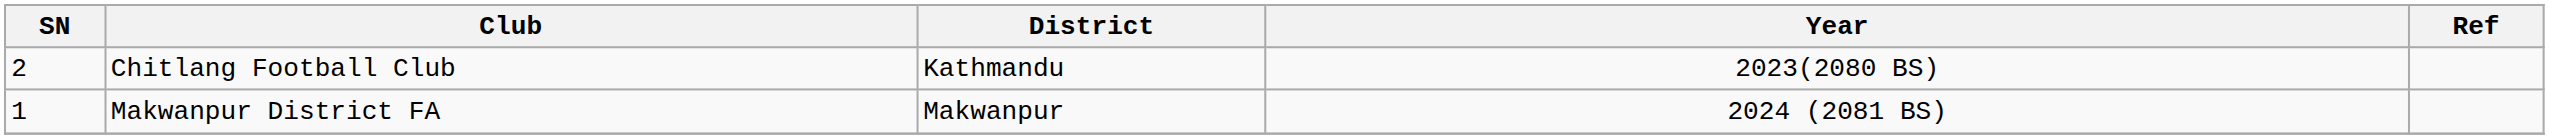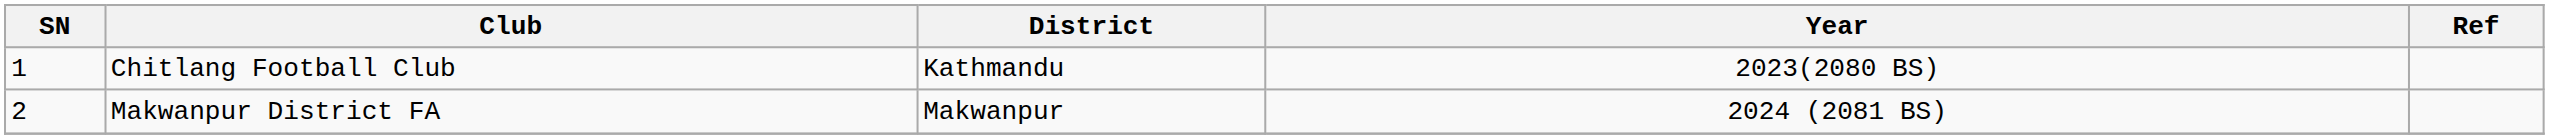 <table class="wikitable sortable" width="100%">
 <tr>
 <th>SN</th>
 <th !width="55%">Club</th>
 <th>District</th>
 <th width="45%">Year</th>
 <th>Ref</th>
 </tr>
 <tr>
-<td>2</td>
+<td>1</td>
 <td>Chitlang Football Club</td>
 <td>Kathmandu</td>
 <td align="center">2023(2080 BS)</td>
 <td></td>
 </tr>
 <tr>
-<td>1</td>
+<td>2</td>
 <td>Makwanpur District FA</td>
 <td>Makwanpur</td>
 <td align="center">2024 (2081 BS)</td>
 <td></td>
 </tr>
 <tr>
 </tr>
 </table>
